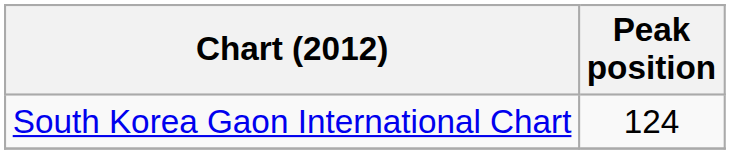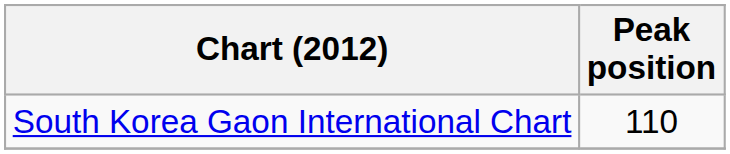 <table class="wikitable sortable plainrowheaders">
 <tr>
 <th>Chart (2012)</th>
 <th>Peak<br>position</th>
 </tr>
 <tr>
 <td><a href='#'>South Korea Gaon International Chart</a></td>
-<td align="center">124</td>
+<td align="center">110</td>
 </tr>
 <tr>
 </tr>
 </table>
